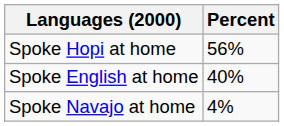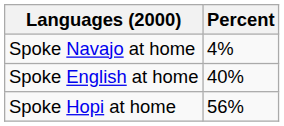 <table class="wikitable sortable collapsible" style="font-size: 90%;">
 <tr>
 <th>Languages (2000) </th>
 <th>Percent</th>
 </tr>
 <tr>
-<td>Spoke <a href='#'>Hopi</a> at home</td>
-<td>56%</td>
+<td>Spoke <a href='#'>Navajo</a> at home</td>
+<td>4%</td>
 </tr>
 <tr>
 <td>Spoke <a href='#'>English</a> at home</td>
 <td>40%</td>
 </tr>
 <tr>
-<td>Spoke <a href='#'>Navajo</a> at home</td>
-<td>4%</td>
+<td>Spoke <a href='#'>Hopi</a> at home</td>
+<td>56%</td>
 </tr>
 </table>
